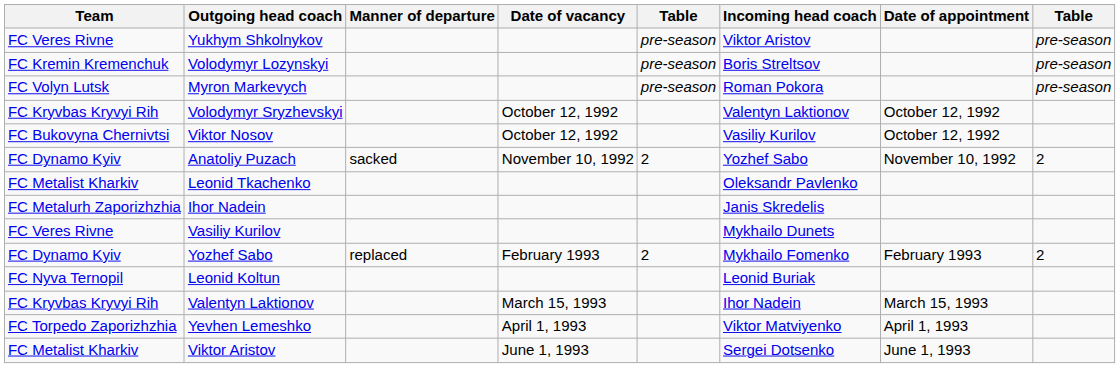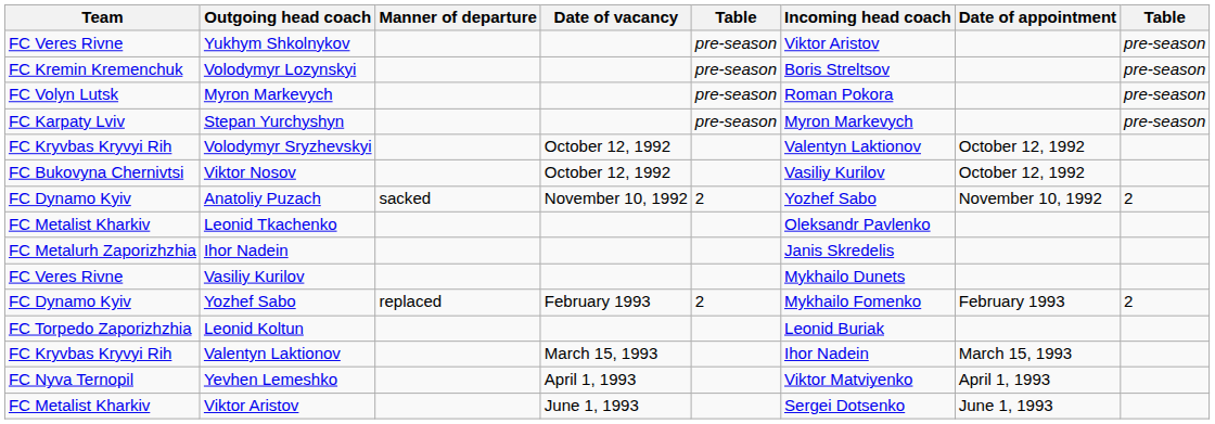 <table class="wikitable sortable">
 <tr>
 <th>Team</th>
 <th>Outgoing head coach</th>
 <th>Manner of departure</th>
 <th>Date of vacancy</th>
 <th>Table</th>
 <th>Incoming head coach</th>
 <th>Date of appointment</th>
 <th>Table</th>
 </tr>
 <tr>
 <td><a href='#'>FC Veres Rivne</a></td>
 <td><a href='#'>Yukhym Shkolnykov</a></td>
 <td></td>
 <td></td>
 <td><em>pre-season</em></td>
 <td><a href='#'>Viktor Aristov</a></td>
 <td></td>
 <td><em>pre-season</em></td>
 </tr>
 <tr>
 <td><a href='#'>FC Kremin Kremenchuk</a></td>
 <td><a href='#'>Volodymyr Lozynskyi</a></td>
 <td></td>
 <td></td>
 <td><em>pre-season</em></td>
 <td><a href='#'>Boris Streltsov</a></td>
 <td></td>
 <td><em>pre-season</em></td>
 </tr>
 <tr>
 <td><a href='#'>FC Volyn Lutsk</a></td>
 <td><a href='#'>Myron Markevych</a></td>
 <td></td>
 <td></td>
 <td><em>pre-season</em></td>
 <td><a href='#'>Roman Pokora</a></td>
+<td></td>
+<td><em>pre-season</em></td>
+</tr>
+<tr>
+<td><a href='#'>FC Karpaty Lviv</a></td>
+<td><a href='#'>Stepan Yurchyshyn</a></td>
+<td></td>
+<td></td>
+<td><em>pre-season</em></td>
+<td><a href='#'>Myron Markevych</a></td>
 <td></td>
 <td><em>pre-season</em></td>
 </tr>
 <tr>
 <td><a href='#'>FC Kryvbas Kryvyi Rih</a></td>
 <td><a href='#'>Volodymyr Sryzhevskyi</a></td>
 <td></td>
 <td>October 12, 1992</td>
 <td></td>
 <td><a href='#'>Valentyn Laktionov</a></td>
 <td>October 12, 1992</td>
 <td></td>
 </tr>
 <tr>
 <td><a href='#'>FC Bukovyna Chernivtsi</a></td>
 <td><a href='#'>Viktor Nosov</a></td>
 <td></td>
 <td>October 12, 1992</td>
 <td></td>
 <td> <a href='#'>Vasiliy Kurilov</a></td>
 <td>October 12, 1992</td>
 <td></td>
 </tr>
 <tr>
 <td><a href='#'>FC Dynamo Kyiv</a></td>
 <td><a href='#'>Anatoliy Puzach</a></td>
 <td>sacked</td>
 <td>November 10, 1992</td>
 <td>2</td>
 <td><a href='#'>Yozhef Sabo</a></td>
 <td>November 10, 1992</td>
 <td>2</td>
 </tr>
 <tr>
 <td><a href='#'>FC Metalist Kharkiv</a></td>
 <td><a href='#'>Leonid Tkachenko</a></td>
 <td></td>
 <td></td>
 <td></td>
 <td><a href='#'>Oleksandr Pavlenko</a></td>
 <td></td>
 <td></td>
 </tr>
 <tr>
 <td><a href='#'>FC Metalurh Zaporizhzhia</a></td>
 <td><a href='#'>Ihor Nadein</a></td>
 <td></td>
 <td></td>
 <td></td>
 <td><a href='#'>Janis Skredelis</a></td>
 <td></td>
 <td></td>
 </tr>
 <tr>
 <td><a href='#'>FC Veres Rivne</a></td>
 <td> <a href='#'>Vasiliy Kurilov</a></td>
 <td></td>
 <td></td>
 <td></td>
 <td><a href='#'>Mykhailo Dunets</a></td>
 <td></td>
 <td></td>
 </tr>
 <tr>
 <td><a href='#'>FC Dynamo Kyiv</a></td>
 <td><a href='#'>Yozhef Sabo</a></td>
 <td>replaced</td>
 <td>February 1993</td>
 <td>2</td>
 <td><a href='#'>Mykhailo Fomenko</a></td>
 <td>February 1993</td>
 <td>2</td>
 </tr>
 <tr>
-<td><a href='#'>FC Nyva Ternopil</a></td>
+<td><a href='#'>FC Torpedo Zaporizhzhia</a></td>
 <td><a href='#'>Leonid Koltun</a></td>
 <td></td>
 <td></td>
 <td></td>
 <td><a href='#'>Leonid Buriak</a></td>
 <td></td>
 <td></td>
 </tr>
 <tr>
 <td><a href='#'>FC Kryvbas Kryvyi Rih</a></td>
 <td><a href='#'>Valentyn Laktionov</a></td>
 <td></td>
 <td>March 15, 1993</td>
 <td></td>
 <td><a href='#'>Ihor Nadein</a></td>
 <td>March 15, 1993</td>
 <td></td>
 </tr>
 <tr>
-<td><a href='#'>FC Torpedo Zaporizhzhia</a></td>
+<td><a href='#'>FC Nyva Ternopil</a></td>
 <td><a href='#'>Yevhen Lemeshko</a></td>
 <td></td>
 <td>April 1, 1993</td>
 <td></td>
 <td><a href='#'>Viktor Matviyenko</a></td>
 <td>April 1, 1993</td>
 <td></td>
 </tr>
 <tr>
 <td><a href='#'>FC Metalist Kharkiv</a></td>
 <td><a href='#'>Viktor Aristov</a></td>
 <td></td>
 <td>June 1, 1993</td>
 <td></td>
 <td> <a href='#'>Sergei Dotsenko</a></td>
 <td>June 1, 1993</td>
 <td></td>
 </tr>
 </table>
